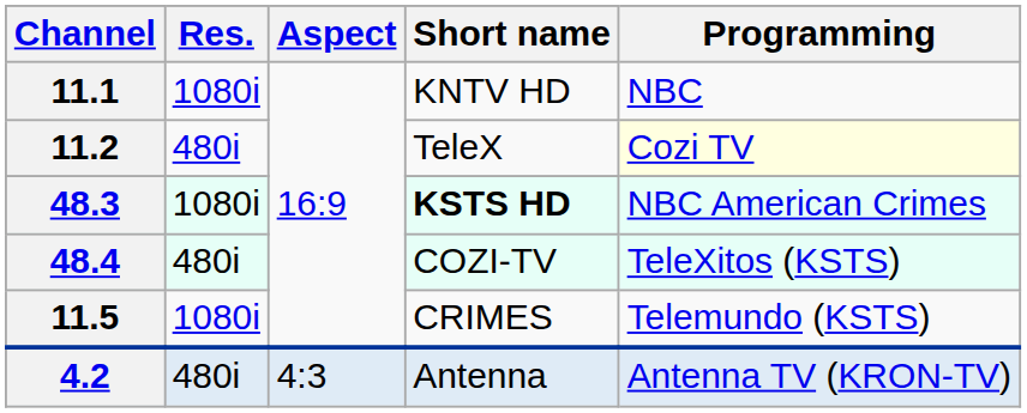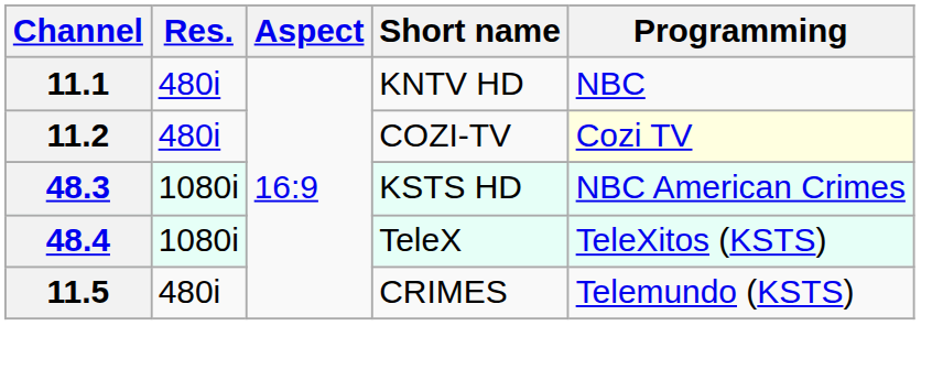 <table class="wikitable">
 <tr>
 <th scope = "col"><a href='#'>Channel</a></th>
 <th scope = "col"><a href='#'>Res.</a></th>
 <th scope = "col"><a href='#'>Aspect</a></th>
 <th scope = "col">Short name</th>
 <th scope = "col">Programming</th>
 </tr>
 <tr>
 <th scope = "row">11.1</th>
-<td><a href='#'>1080i</a></td>
+<td><a href='#'>480i</a></td>
 <td rowspan="5"><a href='#'>16:9</a></td>
 <td>KNTV HD</td>
 <td><a href='#'>NBC</a></td>
 </tr>
 <tr>
 <th scope = "row">11.2</th>
 <td><a href='#'>480i</a></td>
-<td>TeleX</td>
+<td>COZI-TV</td>
 <td style="background: lightyellow;"><a href='#'>Cozi TV</a></td>
 </tr>
 <tr style="background-color: #E6FFF7;">
 <th scope = "row"><a href='#'>48.3</a></th>
 <td>1080i</td>
-<td><strong>KSTS HD</strong></td>
+<td>KSTS HD</td>
 <td><a href='#'>NBC American Crimes</a></td>
 </tr>
 <tr style="background-color: #E6FFF7;">
 <th scope = "row"><a href='#'>48.4</a></th>
-<td>480i</td>
-<td>COZI-TV</td>
+<td>1080i</td>
+<td>TeleX</td>
 <td><a href='#'>TeleXitos</a> (<a href='#'>KSTS</a>)</td>
 </tr>
 <tr>
 <th scope = "row">11.5</th>
-<td><a href='#'>1080i</a></td>
+<td>480i</td>
 <td>CRIMES</td>
 <td><a href='#'>Telemundo</a> (<a href='#'>KSTS</a>)</td>
 </tr>
-<tr style="background-color:#DFEBF6; border-top: 2px solid #003399;">
-<th scope = "row"><a href='#'>4.2</a></th>
-<td>480i</td>
-<td>4:3</td>
-<td>Antenna</td>
-<td><a href='#'>Antenna TV</a> (<a href='#'>KRON-TV</a>)</td>
-</tr>
 </table>
